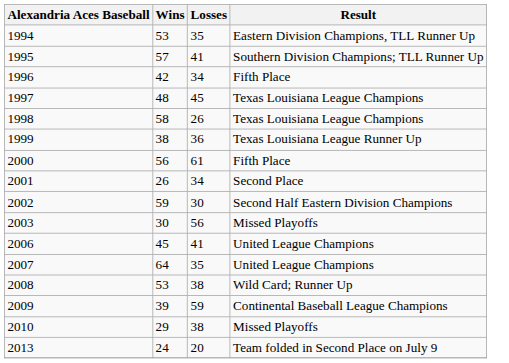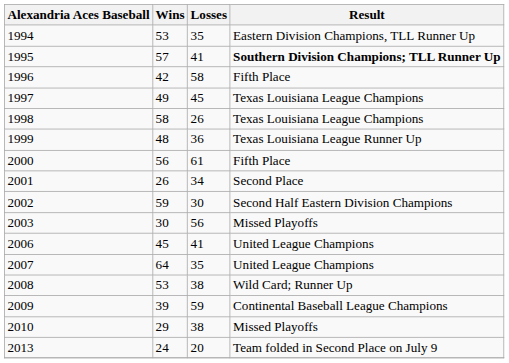 <table class="wikitable">
 <tr>
 <th>Alexandria Aces Baseball</th>
 <th>Wins</th>
 <th>Losses</th>
 <th>Result</th>
 </tr>
 <tr>
 <td>1994</td>
 <td>53</td>
 <td>35</td>
 <td>Eastern Division Champions, TLL Runner Up</td>
 </tr>
 <tr>
 <td>1995</td>
 <td>57</td>
 <td>41</td>
-<td>Southern Division Champions; TLL Runner Up</td>
+<td><strong>Southern Division Champions; TLL Runner Up</strong></td>
 </tr>
 <tr>
 <td>1996</td>
 <td>42</td>
-<td>34</td>
+<td>58</td>
 <td>Fifth Place</td>
 </tr>
 <tr>
 <td>1997</td>
-<td>48</td>
+<td>49</td>
 <td>45</td>
 <td>Texas Louisiana League Champions</td>
 </tr>
 <tr>
 <td>1998</td>
 <td>58</td>
 <td>26</td>
 <td>Texas Louisiana League Champions</td>
 </tr>
 <tr>
 <td>1999</td>
-<td>38</td>
+<td>48</td>
 <td>36</td>
 <td>Texas Louisiana League Runner Up</td>
 </tr>
 <tr>
 <td>2000</td>
 <td>56</td>
 <td>61</td>
 <td>Fifth Place</td>
 </tr>
 <tr>
 <td>2001</td>
 <td>26</td>
 <td>34</td>
 <td>Second Place</td>
 </tr>
 <tr>
 <td>2002</td>
 <td>59</td>
 <td>30</td>
 <td>Second Half Eastern Division Champions</td>
 </tr>
 <tr>
 <td>2003</td>
 <td>30</td>
 <td>56</td>
 <td>Missed Playoffs</td>
 </tr>
 <tr>
 <td>2006</td>
 <td>45</td>
 <td>41</td>
 <td>United League Champions</td>
 </tr>
 <tr>
 <td>2007</td>
 <td>64</td>
 <td>35</td>
 <td>United League Champions</td>
 </tr>
 <tr>
 <td>2008</td>
 <td>53</td>
 <td>38</td>
 <td>Wild Card; Runner Up</td>
 </tr>
 <tr>
 <td>2009</td>
 <td>39</td>
 <td>59</td>
 <td>Continental Baseball League Champions</td>
 </tr>
 <tr>
 <td>2010</td>
 <td>29</td>
 <td>38</td>
 <td>Missed Playoffs</td>
 </tr>
 <tr>
 <td>2013</td>
 <td>24</td>
 <td>20</td>
 <td>Team folded in Second Place on July 9</td>
 </tr>
 <tr>
 </tr>
 </table>
